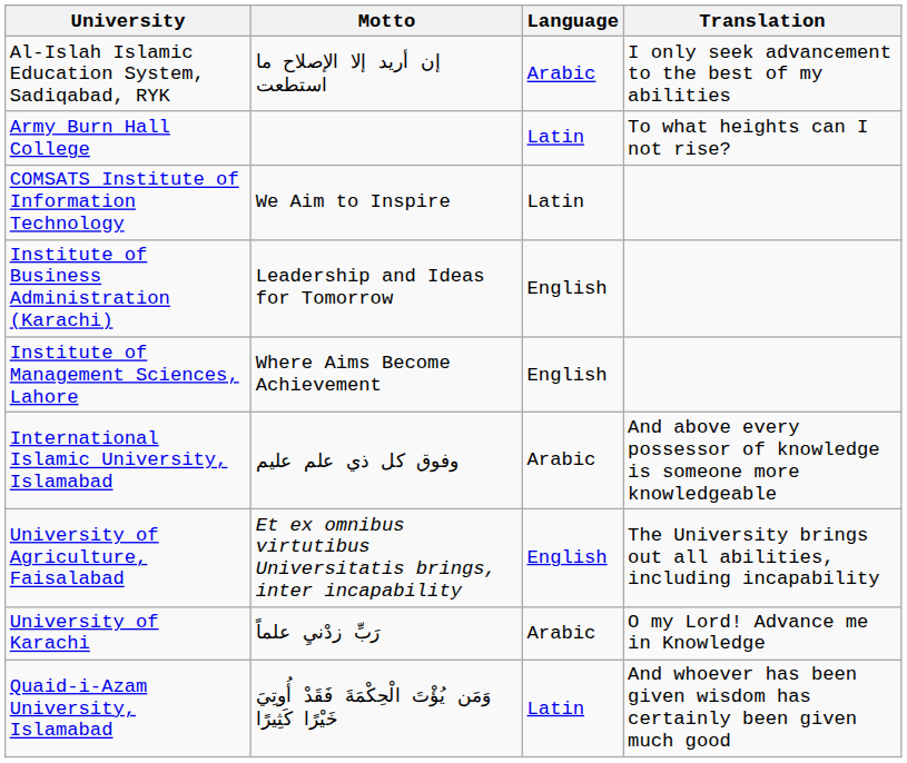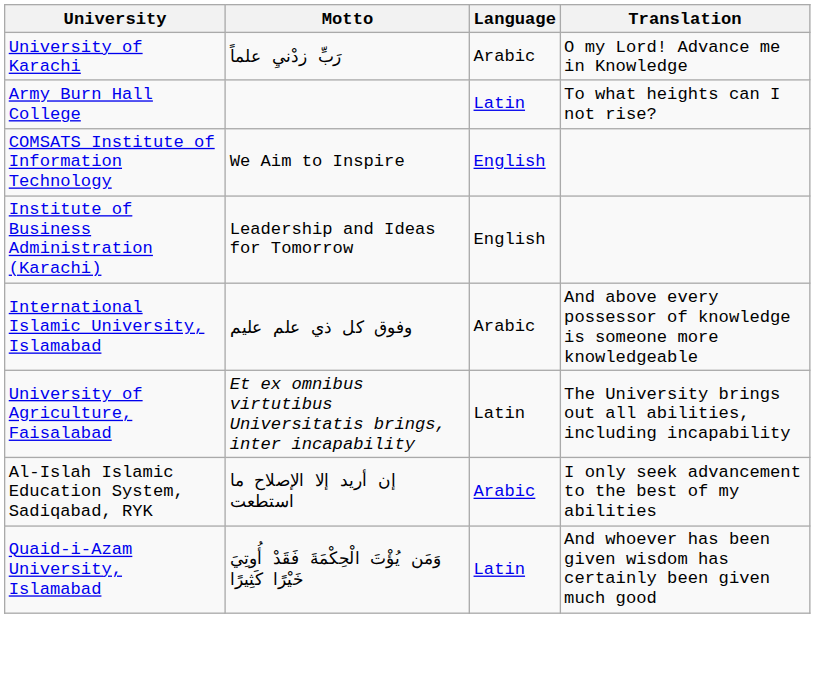 <table class="wikitable sortable plainrowheaders">
 <tr>
 <th>University</th>
 <th>Motto</th>
 <th>Language</th>
 <th>Translation</th>
 </tr>
 <tr>
-<td>Al-Islah Islamic Education System, Sadiqabad, RYK</td>
-<td>إن أريد إلا الإصلاح ما استطعت</td>
-<td><a href='#'>Arabic</a></td>
-<td>I only seek advancement to the best of my abilities</td>
+<td><a href='#'>University of Karachi</a></td>
+<td>رَبِّ زدْنيِ علماً</td>
+<td>Arabic</td>
+<td>O my Lord! Advance me in Knowledge</td>
 </tr>
 <tr>
 <td><a href='#'>Army Burn Hall College</a></td>
 <td></td>
 <td><a href='#'>Latin</a></td>
 <td>To what heights can I not rise?</td>
 </tr>
 <tr>
 <td><a href='#'>COMSATS Institute of Information Technology</a></td>
 <td>We Aim to Inspire</td>
-<td>Latin</td>
+<td><a href='#'>English</a></td>
 <td></td>
 </tr>
 <tr>
 <td><a href='#'>Institute of Business Administration (Karachi)</a></td>
 <td>Leadership and Ideas for Tomorrow</td>
-<td>English</td>
-<td></td>
-</tr>
-<tr>
-<td><a href='#'>Institute of Management Sciences, Lahore</a></td>
-<td>Where Aims Become Achievement</td>
 <td>English</td>
 <td></td>
 </tr>
 <tr>
 <td><a href='#'>International Islamic University, Islamabad</a></td>
 <td>وفوق كل ذي علم عليم</td>
 <td>Arabic</td>
 <td>And above every possessor of knowledge is someone more knowledgeable</td>
 </tr>
 <tr>
 <td><a href='#'>University of Agriculture, Faisalabad</a></td>
 <td><em>Et ex omnibus virtutibus Universitatis brings, inter incapability</em></td>
-<td><a href='#'>English</a></td>
+<td>Latin</td>
 <td>The University brings out all abilities, including incapability</td>
 </tr>
 <tr>
-<td><a href='#'>University of Karachi</a></td>
-<td>رَبِّ زدْنيِ علماً</td>
-<td>Arabic</td>
-<td>O my Lord! Advance me in Knowledge</td>
+<td>Al-Islah Islamic Education System, Sadiqabad, RYK</td>
+<td>إن أريد إلا الإصلاح ما استطعت</td>
+<td><a href='#'>Arabic</a></td>
+<td>I only seek advancement to the best of my abilities</td>
 </tr>
 <tr>
 <td><a href='#'>Quaid-i-Azam University, Islamabad</a></td>
 <td>وَمَن يُؤْتَ الْحِكْمَةَ فَقَدْ أُوتِيَ خَيْرًا كَثِيرًا</td>
 <td><a href='#'>Latin</a></td>
 <td>And whoever has been given wisdom has certainly been given much good<br></td>
 </tr>
 </table>
